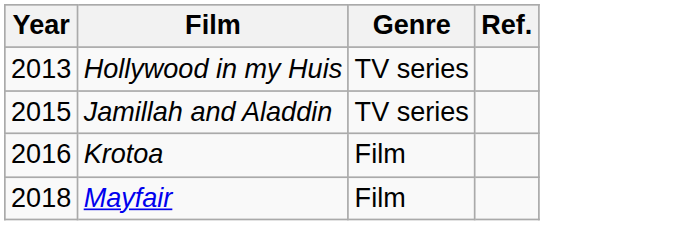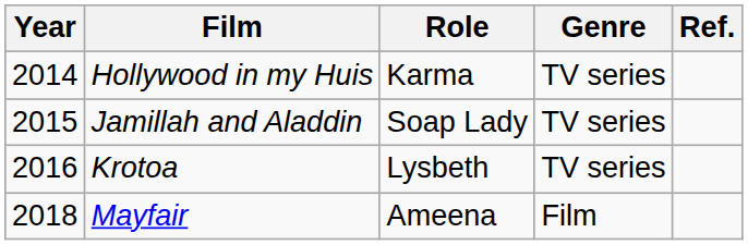 <table class="wikitable">
 <tr>
 <th>Year</th>
 <th>Film</th>
+<th>Role</th>
 <th>Genre</th>
 <th>Ref.</th>
 </tr>
 <tr>
-<td>2013</td>
+<td>2014</td>
 <td><em>Hollywood in my Huis</em></td>
+<td>Karma</td>
 <td>TV series</td>
 <td></td>
 </tr>
 <tr>
 <td>2015</td>
 <td><em>Jamillah and Aladdin</em></td>
+<td>Soap Lady</td>
 <td>TV series</td>
 <td></td>
 </tr>
 <tr>
 <td>2016</td>
 <td><em>Krotoa</em></td>
-<td>Film</td>
+<td>Lysbeth</td>
+<td>TV series</td>
 <td></td>
 </tr>
 <tr>
 <td>2018</td>
 <td><em><a href='#'>Mayfair</a></em></td>
+<td>Ameena</td>
 <td>Film</td>
 <td></td>
 </tr>
 </table>
